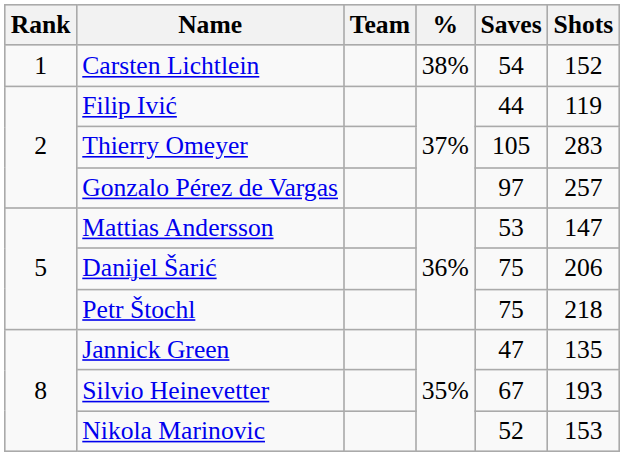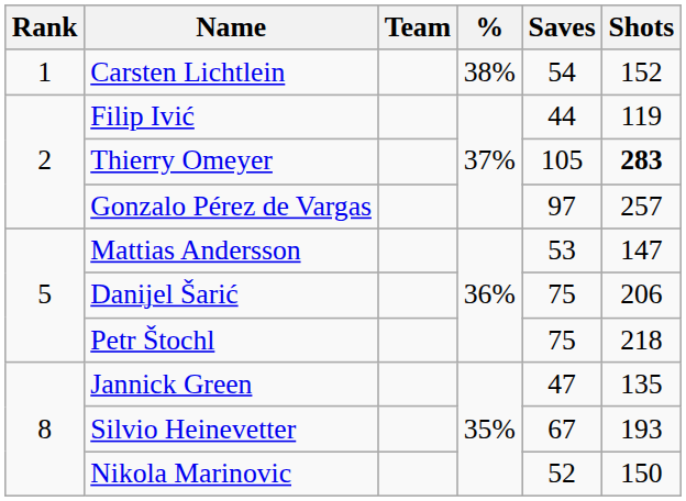 <table class="wikitable" style="text-align: center;">
 <tr>
 <th>Rank</th>
 <th>Name</th>
 <th>Team</th>
 <th>%</th>
 <th>Saves</th>
 <th>Shots</th>
 </tr>
 <tr>
 <td>1</td>
 <td align="left"><a href='#'>Carsten Lichtlein</a></td>
 <td align="left"></td>
 <td>38%</td>
 <td>54</td>
 <td>152</td>
 </tr>
 <tr>
 <td rowspan=3>2</td>
 <td align="left"><a href='#'>Filip Ivić</a></td>
 <td align="left"></td>
 <td rowspan=3>37%</td>
 <td>44</td>
 <td>119</td>
 </tr>
 <tr>
 <td align="left"><a href='#'>Thierry Omeyer</a></td>
 <td align="left"></td>
 <td>105</td>
-<td>283</td>
+<td><strong>283</strong></td>
 </tr>
 <tr>
 <td align="left"><a href='#'>Gonzalo Pérez de Vargas</a></td>
 <td align="left"></td>
 <td>97</td>
 <td>257</td>
 </tr>
 <tr>
 <td rowspan=3>5</td>
 <td align="left"><a href='#'>Mattias Andersson</a></td>
 <td align="left"></td>
 <td rowspan=3>36%</td>
 <td>53</td>
 <td>147</td>
 </tr>
 <tr>
 <td align="left"><a href='#'>Danijel Šarić</a></td>
 <td align="left"></td>
 <td>75</td>
 <td>206</td>
 </tr>
 <tr>
 <td align="left"><a href='#'>Petr Štochl</a></td>
 <td align="left"></td>
 <td>75</td>
 <td>218</td>
 </tr>
 <tr>
 <td rowspan=3>8</td>
 <td align="left"><a href='#'>Jannick Green</a></td>
 <td align="left"></td>
 <td rowspan=3>35%</td>
 <td>47</td>
 <td>135</td>
 </tr>
 <tr>
 <td align="left"><a href='#'>Silvio Heinevetter</a></td>
 <td align="left"></td>
 <td>67</td>
 <td>193</td>
 </tr>
 <tr>
 <td align="left"><a href='#'>Nikola Marinovic</a></td>
 <td align="left"></td>
 <td>52</td>
-<td>153</td>
+<td>150</td>
 </tr>
 </table>
